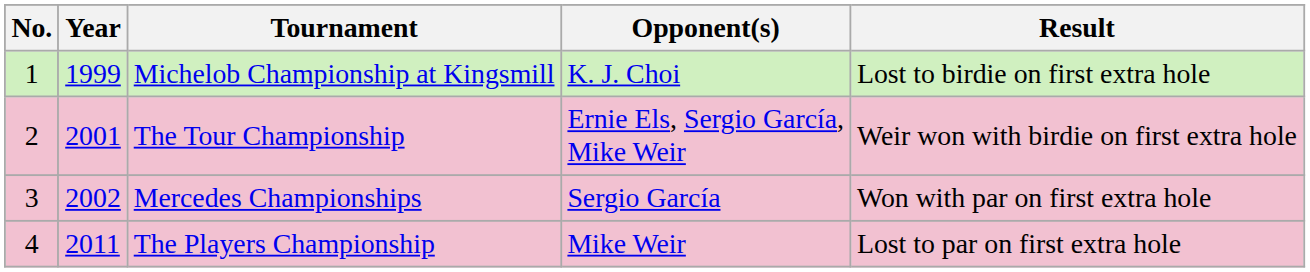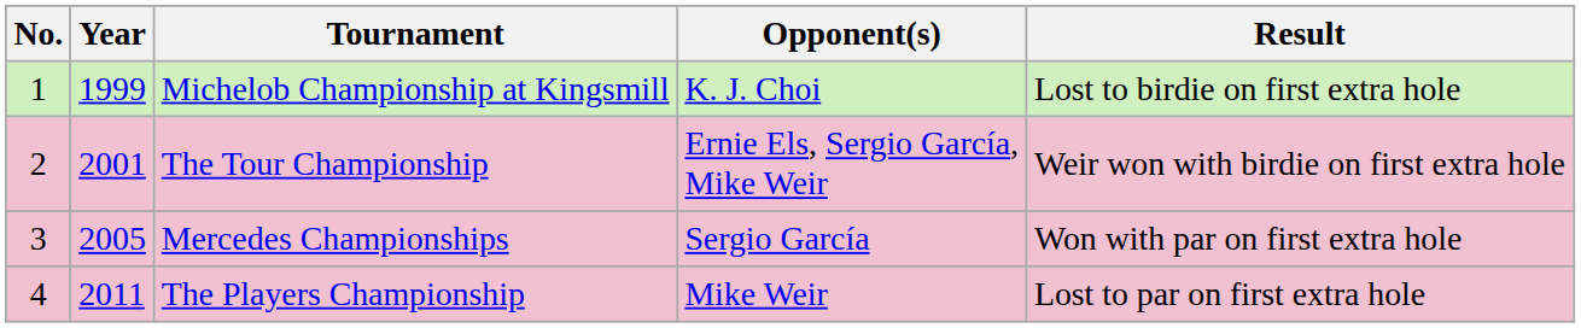 <table class="wikitable" style="font-size:95%;">
 <tr>
 <th>No.</th>
 <th>Year</th>
 <th>Tournament</th>
 <th>Opponent(s)</th>
 <th>Result</th>
 </tr>
 <tr style="background:#D0F0C0;">
 <td align=center>1</td>
 <td><a href='#'>1999</a></td>
 <td><a href='#'>Michelob Championship at Kingsmill</a></td>
 <td> <a href='#'>K. J. Choi</a></td>
 <td>Lost to birdie on first extra hole</td>
 </tr>
 <tr style="background:#F2C1D1;">
 <td align=center>2</td>
 <td><a href='#'>2001</a></td>
 <td><a href='#'>The Tour Championship</a></td>
 <td> <a href='#'>Ernie Els</a>,  <a href='#'>Sergio García</a>,<br> <a href='#'>Mike Weir</a></td>
 <td>Weir won with birdie on first extra hole</td>
 </tr>
 <tr style="background:#F2C1D1;">
 <td align=center>3</td>
-<td><a href='#'>2002</a></td>
+<td><a href='#'>2005</a></td>
 <td><a href='#'>Mercedes Championships</a></td>
 <td> <a href='#'>Sergio García</a></td>
 <td>Won with par on first extra hole</td>
 </tr>
 <tr style="background:#F2C1D1;">
 <td align=center>4</td>
 <td><a href='#'>2011</a></td>
 <td><a href='#'>The Players Championship</a></td>
 <td> <a href='#'>Mike Weir</a></td>
 <td>Lost to par on first extra hole</td>
 </tr>
 </table>
